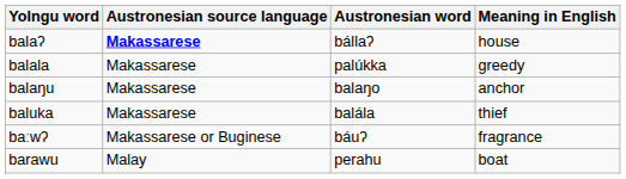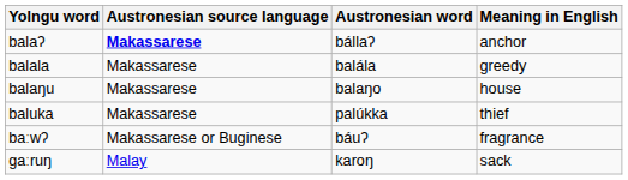 <table class="wikitable sortable">
 <tr>
 <th>Yolngu word</th>
 <th>Austronesian source language</th>
 <th>Austronesian word</th>
 <th>Meaning in English</th>
 </tr>
 <tr>
 <td>balaʔ</td>
 <td><strong><a href='#'>Makassarese</a></strong></td>
 <td>bállaʔ</td>
-<td>house</td>
+<td>anchor</td>
 </tr>
 <tr>
 <td>balala</td>
 <td>Makassarese</td>
-<td>palúkka</td>
+<td>balála</td>
 <td>greedy</td>
 </tr>
 <tr>
 <td>balaŋu</td>
 <td>Makassarese</td>
 <td>balaŋo</td>
-<td>anchor</td>
+<td>house</td>
 </tr>
 <tr>
 <td>baluka</td>
 <td>Makassarese</td>
-<td>balála</td>
+<td>palúkka</td>
 <td>thief</td>
 </tr>
 <tr>
 <td>baːwʔ</td>
 <td>Makassarese or Buginese</td>
 <td>báuʔ</td>
 <td>fragrance</td>
 </tr>
 <tr>
-<td>barawu</td>
-<td>Malay</td>
-<td>perahu</td>
-<td>boat</td>
+<td>gaːruŋ</td>
+<td><a href='#'>Malay</a></td>
+<td>karoŋ</td>
+<td>sack</td>
 </tr>
 </table>
